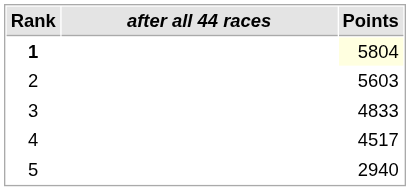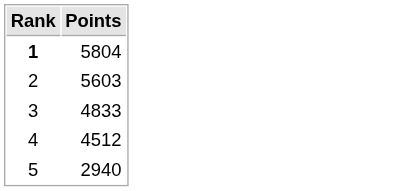 <table cellspacing="1" cellpadding="3" style="border:1px solid #aaa; font-size:86%;">
 <tr style="background:#e4e4e4;">
 <th style="border-bottom:1px solid #aaa; width:10px;">Rank</th>
-<th style="border-bottom:1px solid #aaa; width:200px; white-space:nowrap;"><em>after all 44 races</em> </th>
 <th style="border-bottom:1px solid #aaa; width:20px;">Points</th>
 </tr>
 <tr>
 <td style="text-align:center;"><strong>1</strong></td>
-<td><strong></strong></td>
-<td align="right" style="background: lightyellow;">5804</td>
+<td align="right">5804</td>
 </tr>
 <tr>
 <td style="text-align:center;">2</td>
-<td></td>
 <td align="right">5603</td>
 </tr>
 <tr>
 <td style="text-align:center;">3</td>
-<td></td>
 <td align="right">4833</td>
 </tr>
 <tr>
 <td style="text-align:center;">4</td>
-<td></td>
-<td align="right">4517</td>
+<td align="right">4512</td>
 </tr>
 <tr>
 <td style="text-align:center;">5</td>
-<td>  </td>
 <td align="right">2940</td>
 </tr>
 </table>
